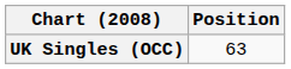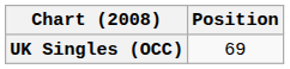 <table class="wikitable plainrowheaders" style="text-align:center">
 <tr>
 <th>Chart (2008)</th>
 <th>Position</th>
 </tr>
 <tr>
 <th scope="row">UK Singles (OCC)</th>
-<td>63</td>
+<td>69</td>
 </tr>
 </table>
